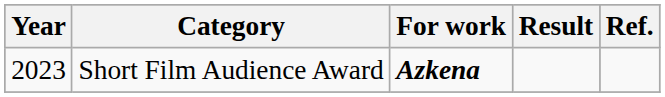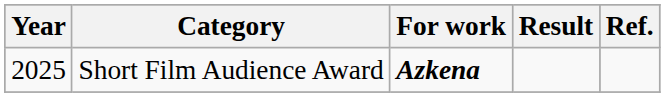 <table class="wikitable sortable">
 <tr>
 <th>Year</th>
 <th>Category</th>
 <th>For work</th>
 <th>Result</th>
 <th>Ref.</th>
 </tr>
 <tr>
-<td>2023</td>
+<td>2025</td>
 <td>Short Film Audience Award</td>
 <td><strong><em>Azkena</em></strong></td>
 <td></td>
 <td></td>
 </tr>
 </table>
